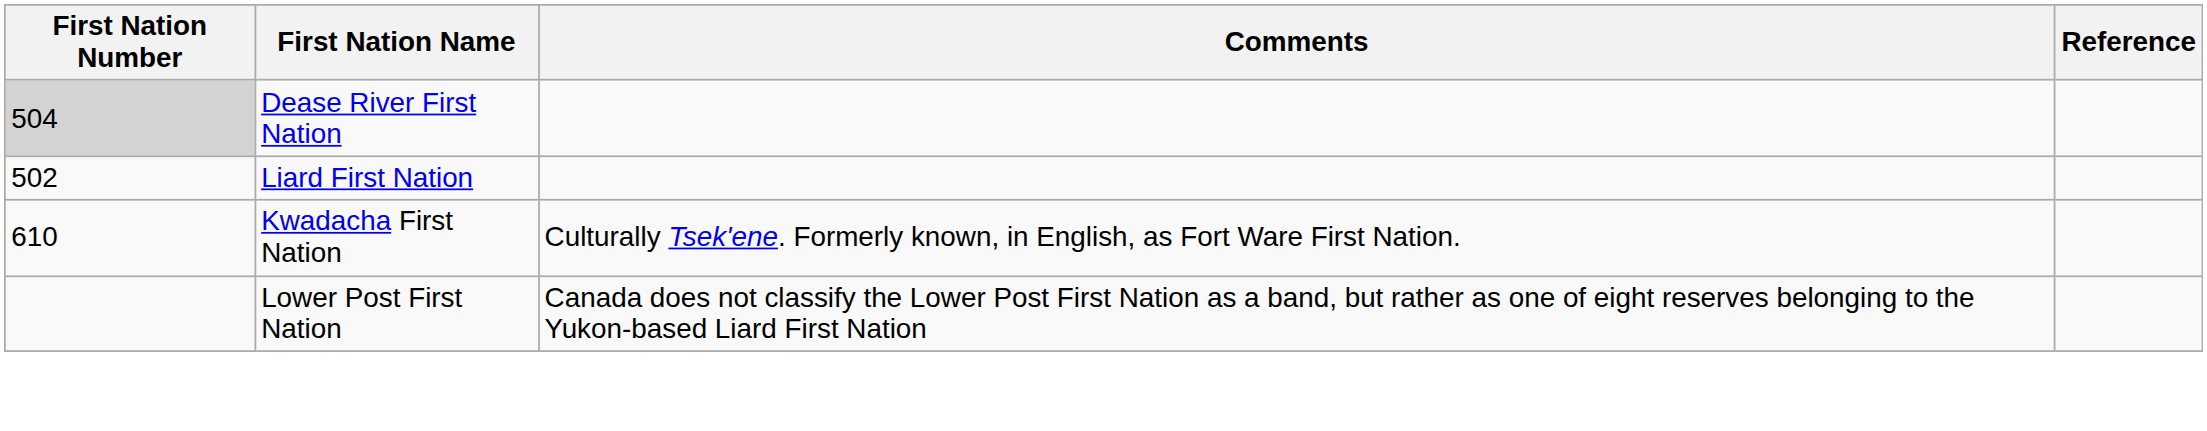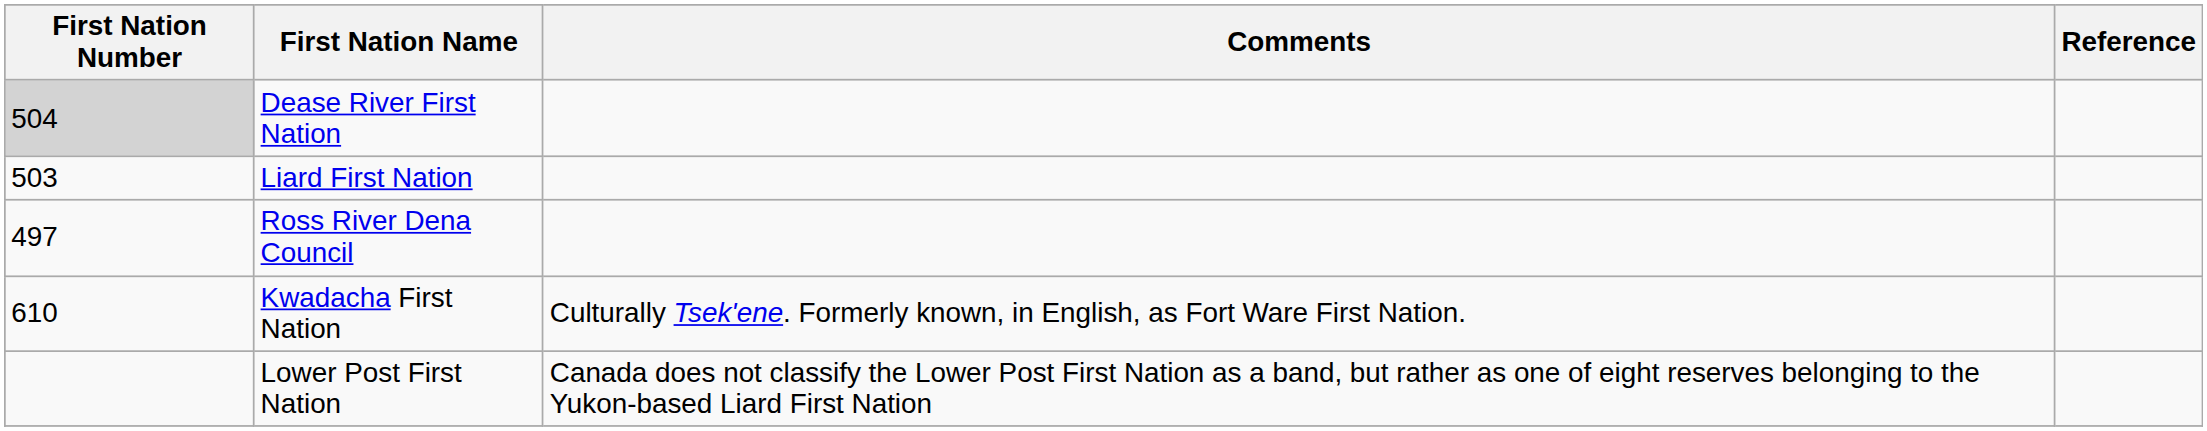 <table class="wikitable" width=100%>
 <tr>
 <th>First Nation Number</th>
 <th>First Nation Name</th>
 <th>Comments</th>
 <th>Reference</th>
 </tr>
 <tr>
 <td style="background: lightgrey;">504</td>
 <td><a href='#'>Dease River First Nation</a></td>
 <td></td>
 <td></td>
 </tr>
 <tr>
-<td>502</td>
+<td>503</td>
 <td><a href='#'>Liard First Nation</a></td>
+<td></td>
+<td></td>
+</tr>
+<tr>
+<td>497</td>
+<td><a href='#'>Ross River Dena Council</a></td>
 <td></td>
 <td></td>
 </tr>
 <tr>
 <td>610</td>
 <td><a href='#'>Kwadacha</a> First Nation</td>
 <td>Culturally <em><a href='#'>Tsek'ene</a></em>. Formerly known, in English, as Fort Ware First Nation.</td>
 <td></td>
 </tr>
 <tr>
 <td></td>
 <td>Lower Post First Nation</td>
 <td>Canada does not classify the Lower Post First Nation as a band, but rather as one of eight reserves belonging to the Yukon-based Liard First Nation </td>
 <td></td>
 </tr>
 </table>
